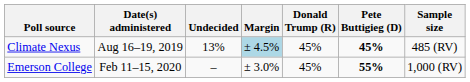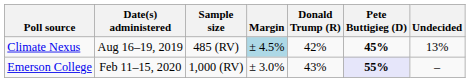 <table class="wikitable" style="font-size:90%;text-align:center;">
 <tr valign=bottom style="font-size:90%;">
 <th>Poll source</th>
 <th>Date(s)<br>administered</th>
-<th>Undecided</th>
+<th>Sample<br>size</th>
 <th>Margin<br></th>
 <th>Donald<br>Trump (R)</th>
 <th>Pete<br>Buttigieg (D)</th>
-<th>Sample<br>size</th>
+<th>Undecided</th>
 </tr>
 <tr>
 <td style="text-align:left;"><a href='#'>Climate Nexus</a></td>
 <td>Aug 16–19, 2019</td>
+<td>485 (RV)</td>
+<td style="background: lightblue;">± 4.5%</td>
+<td>42%</td>
+<td><strong>45%</strong></td>
 <td>13%</td>
-<td style="background: lightblue;">± 4.5%</td>
-<td>45%</td>
-<td><strong>45%</strong></td>
-<td>485 (RV)</td>
 </tr>
 <tr>
 <td style="text-align:left;"><a href='#'>Emerson College</a></td>
 <td>Feb 11–15, 2020</td>
+<td>1,000 (RV)</td>
+<td>± 3.0%</td>
+<td>43%</td>
+<td style="background: lavender;"><strong>55%</strong></td>
 <td>–</td>
-<td>± 3.0%</td>
-<td>45%</td>
-<td><strong>55%</strong></td>
-<td>1,000 (RV)</td>
 </tr>
 </table>
